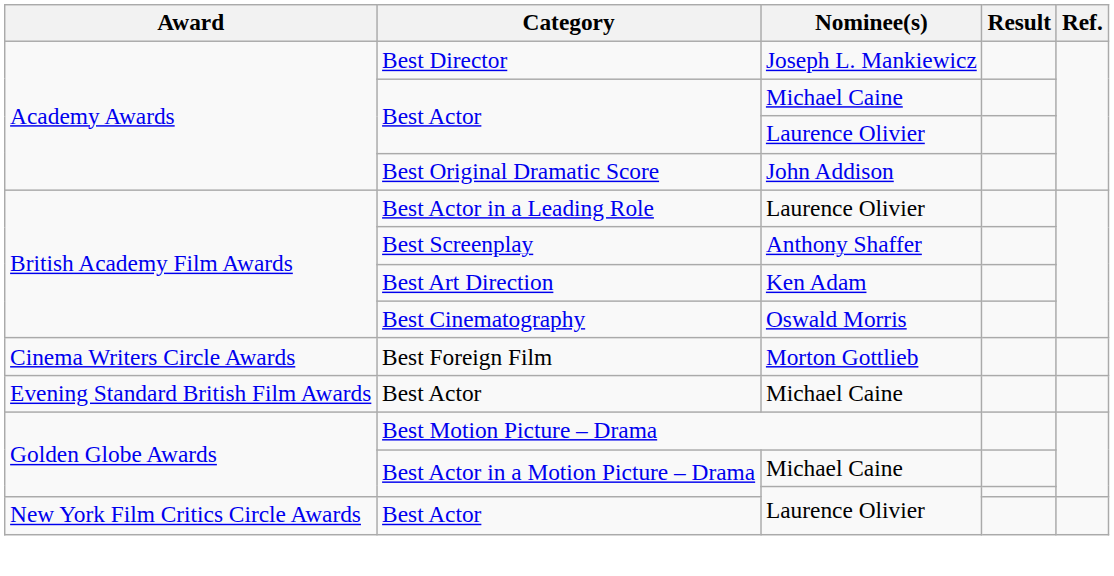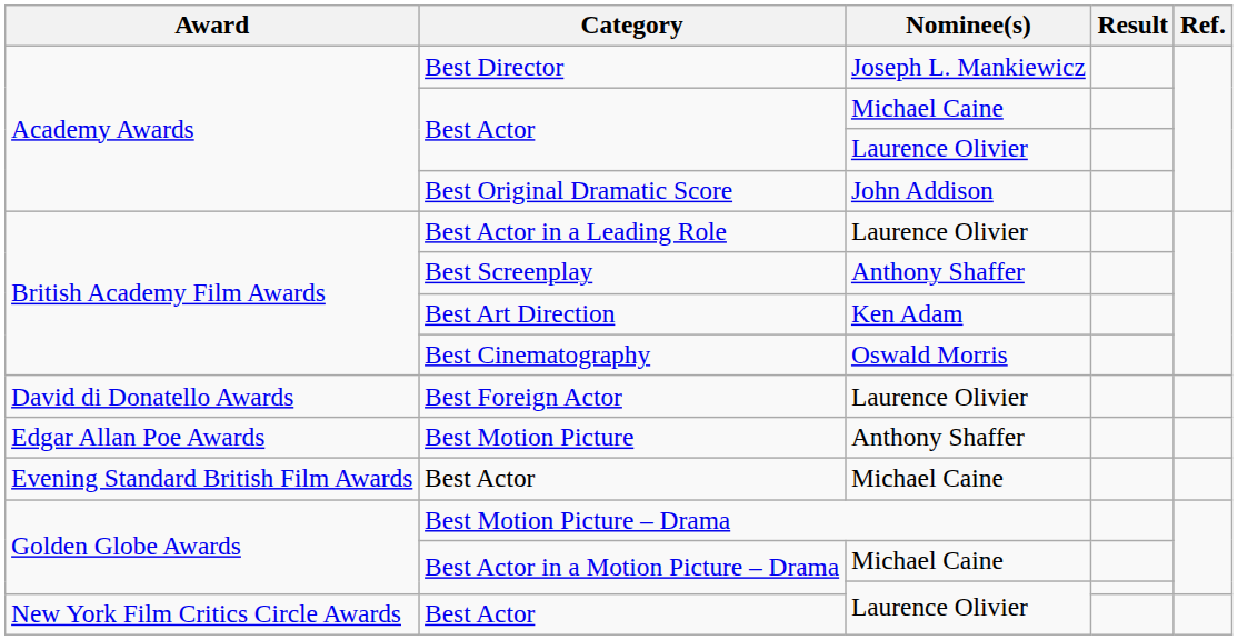 <table class="wikitable plainrowheaders">
 <tr>
 <th>Award</th>
 <th>Category</th>
 <th>Nominee(s)</th>
 <th>Result</th>
 <th>Ref.</th>
 </tr>
 <tr>
 <td rowspan="4"><a href='#'>Academy Awards</a></td>
 <td><a href='#'>Best Director</a></td>
 <td><a href='#'>Joseph L. Mankiewicz</a></td>
 <td></td>
 <td rowspan="4" align="center"></td>
 </tr>
 <tr>
 <td rowspan="2"><a href='#'>Best Actor</a></td>
 <td><a href='#'>Michael Caine</a></td>
 <td></td>
 </tr>
 <tr>
 <td><a href='#'>Laurence Olivier</a></td>
 <td></td>
 </tr>
 <tr>
 <td><a href='#'>Best Original Dramatic Score</a></td>
 <td><a href='#'>John Addison</a></td>
 <td></td>
 </tr>
 <tr>
 <td rowspan="4"><a href='#'>British Academy Film Awards</a></td>
 <td><a href='#'>Best Actor in a Leading Role</a></td>
 <td>Laurence Olivier</td>
 <td></td>
 <td rowspan="4" align="center"></td>
 </tr>
 <tr>
 <td><a href='#'>Best Screenplay</a></td>
 <td><a href='#'>Anthony Shaffer</a></td>
 <td></td>
 </tr>
 <tr>
 <td><a href='#'>Best Art Direction</a></td>
 <td><a href='#'>Ken Adam</a></td>
 <td></td>
 </tr>
 <tr>
 <td><a href='#'>Best Cinematography</a></td>
 <td><a href='#'>Oswald Morris</a></td>
 <td></td>
 </tr>
 <tr>
-<td><a href='#'>Cinema Writers Circle Awards</a></td>
-<td>Best Foreign Film</td>
-<td><a href='#'>Morton Gottlieb</a></td>
+<td><a href='#'>David di Donatello Awards</a></td>
+<td><a href='#'>Best Foreign Actor</a></td>
+<td>Laurence Olivier</td>
+<td></td>
+<td align="center"></td>
+</tr>
+<tr>
+<td><a href='#'>Edgar Allan Poe Awards</a></td>
+<td><a href='#'>Best Motion Picture</a></td>
+<td>Anthony Shaffer</td>
 <td></td>
 <td align="center"></td>
 </tr>
 <tr>
 <td><a href='#'>Evening Standard British Film Awards</a></td>
 <td>Best Actor</td>
 <td>Michael Caine</td>
 <td></td>
 <td align="center"></td>
 </tr>
 <tr>
 <td rowspan="3"><a href='#'>Golden Globe Awards</a></td>
 <td colspan="2"><a href='#'>Best Motion Picture – Drama</a></td>
 <td></td>
 <td rowspan="3" align="center"></td>
 </tr>
 <tr>
 <td rowspan="2"><a href='#'>Best Actor in a Motion Picture – Drama</a></td>
 <td>Michael Caine</td>
 <td></td>
 </tr>
 <tr>
 <td rowspan="2">Laurence Olivier</td>
 <td></td>
 </tr>
 <tr>
 <td><a href='#'>New York Film Critics Circle Awards</a></td>
 <td><a href='#'>Best Actor</a></td>
 <td></td>
 <td align="center"></td>
 </tr>
 </table>
